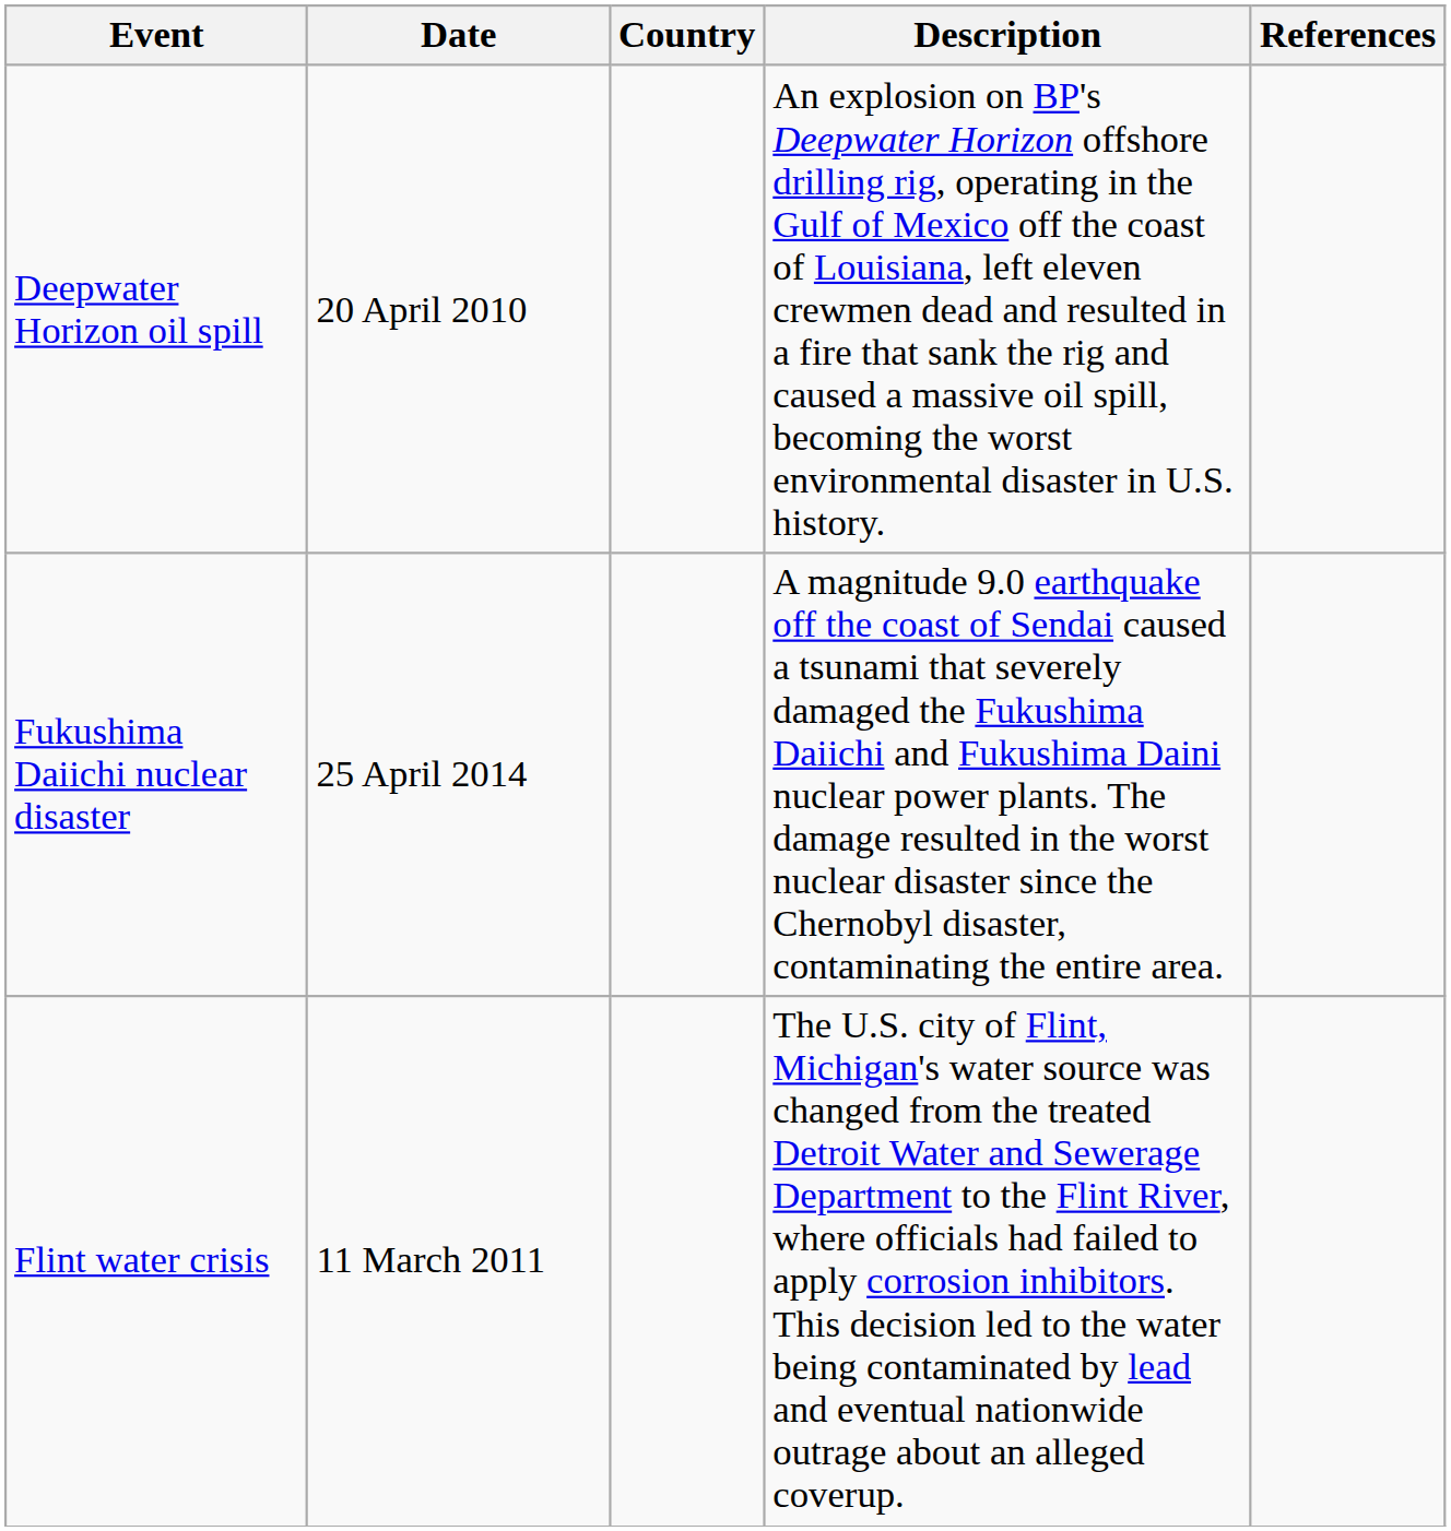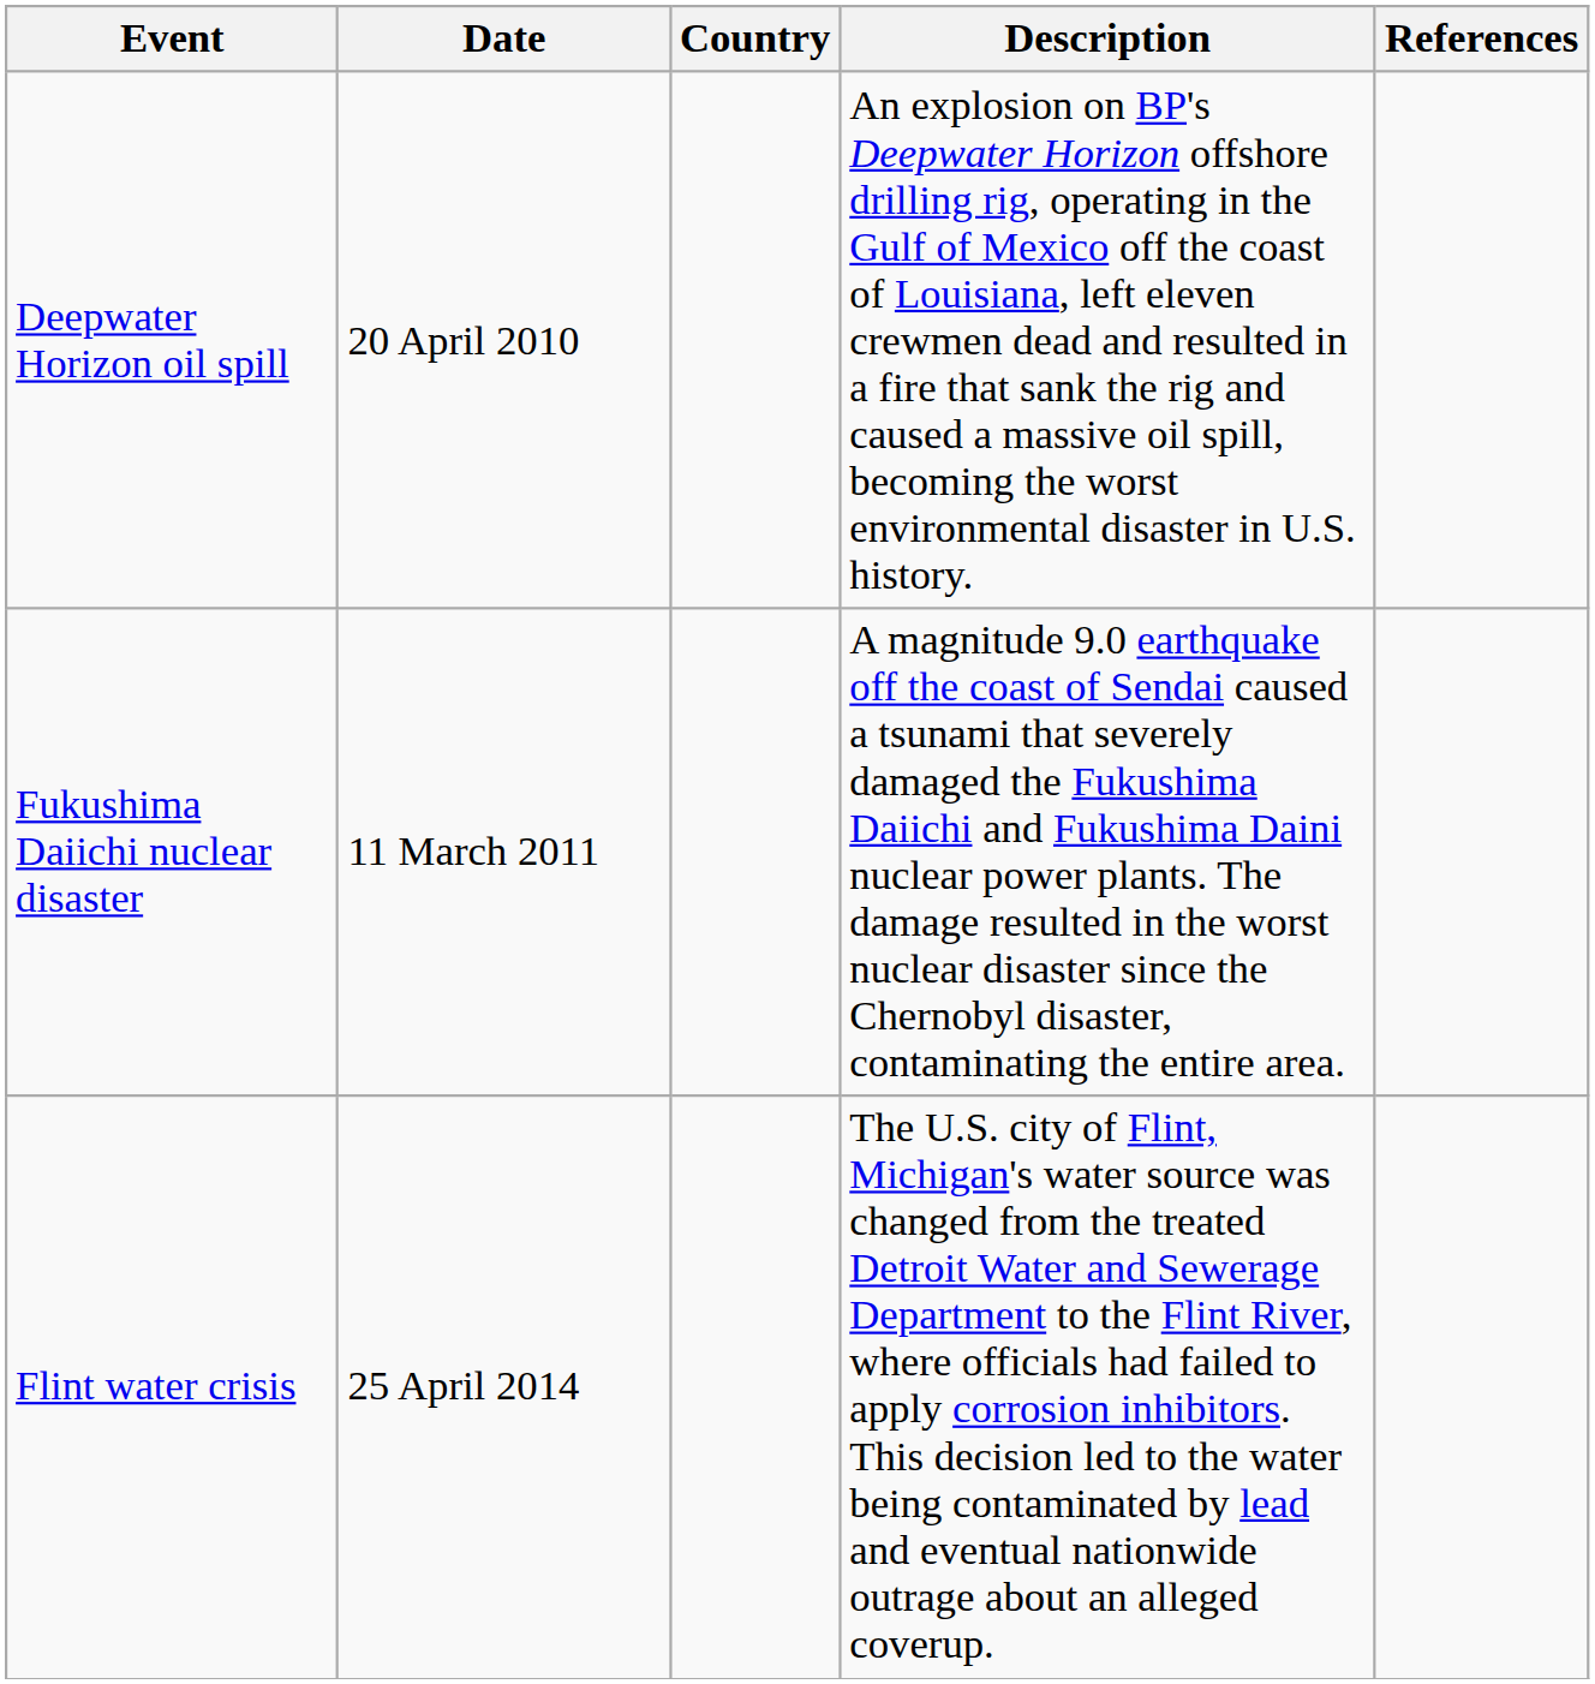 <table class="wikitable sortable mw-collapsible">
 <tr>
 <th style="width:120px;">Event</th>
 <th style="width:120px;">Date</th>
 <th>Country</th>
 <th>Description</th>
 <th>References</th>
 </tr>
 <tr>
 <td><a href='#'>Deepwater Horizon oil spill</a></td>
 <td>20 April 2010</td>
 <td></td>
 <td>An explosion on <a href='#'>BP</a>'s <em><a href='#'>Deepwater Horizon</a></em> offshore <a href='#'>drilling rig</a>, operating in the <a href='#'>Gulf of Mexico</a> off the coast of <a href='#'>Louisiana</a>, left eleven crewmen dead and resulted in a fire that sank the rig and caused a massive oil spill, becoming the worst environmental disaster in U.S. history.</td>
 <td></td>
 </tr>
 <tr>
 <td><a href='#'>Fukushima Daiichi nuclear disaster</a></td>
-<td>25 April 2014</td>
+<td>11 March 2011</td>
 <td></td>
 <td>A magnitude 9.0 <a href='#'>earthquake off the coast of Sendai</a> caused a tsunami that severely damaged the <a href='#'>Fukushima Daiichi</a> and <a href='#'>Fukushima Daini</a> nuclear power plants. The damage resulted in the worst nuclear disaster since the Chernobyl disaster, contaminating the entire area.</td>
 <td></td>
 </tr>
 <tr>
 <td><a href='#'>Flint water crisis</a></td>
-<td>11 March 2011</td>
+<td>25 April 2014</td>
 <td></td>
 <td>The U.S. city of <a href='#'>Flint, Michigan</a>'s water source was changed from the treated <a href='#'>Detroit Water and Sewerage Department</a> to the <a href='#'>Flint River</a>, where officials had failed to apply <a href='#'>corrosion inhibitors</a>. This decision led to the water being contaminated by <a href='#'>lead</a> and eventual nationwide outrage about an alleged coverup.</td>
 <td></td>
 </tr>
 <tr>
 </tr>
 </table>
